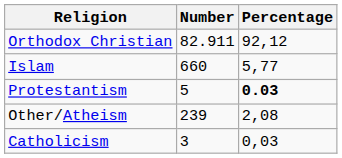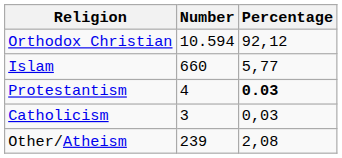 <table class="wikitable">
 <tr>
 <th>Religion</th>
 <th>Number</th>
 <th>Percentage</th>
 </tr>
 <tr>
 <td><a href='#'>Orthodox Christian</a></td>
-<td>82.911</td>
+<td>10.594</td>
 <td>92,12</td>
 </tr>
 <tr>
 <td><a href='#'>Islam</a></td>
 <td>660</td>
 <td>5,77</td>
 </tr>
 <tr>
 <td><a href='#'>Protestantism</a></td>
-<td>5</td>
+<td>4</td>
 <td><strong>0.03</strong></td>
+</tr>
+<tr>
+<td><a href='#'>Catholicism</a></td>
+<td>3</td>
+<td>0,03</td>
 </tr>
 <tr>
 <td>Other/<a href='#'>Atheism</a></td>
 <td>239</td>
 <td>2,08</td>
 </tr>
-<tr>
-<td><a href='#'>Catholicism</a></td>
-<td>3</td>
-<td>0,03</td>
-</tr>
 </table>
